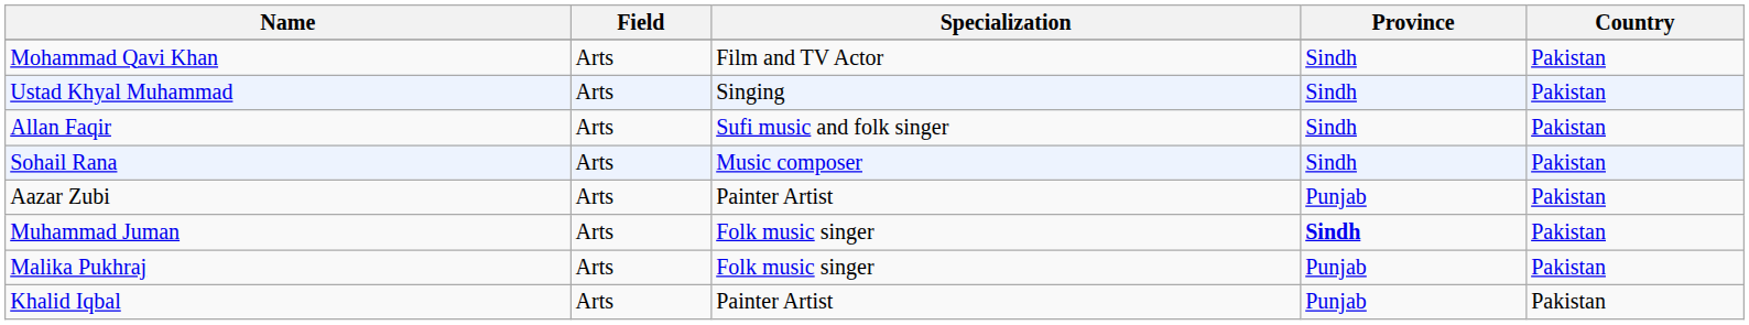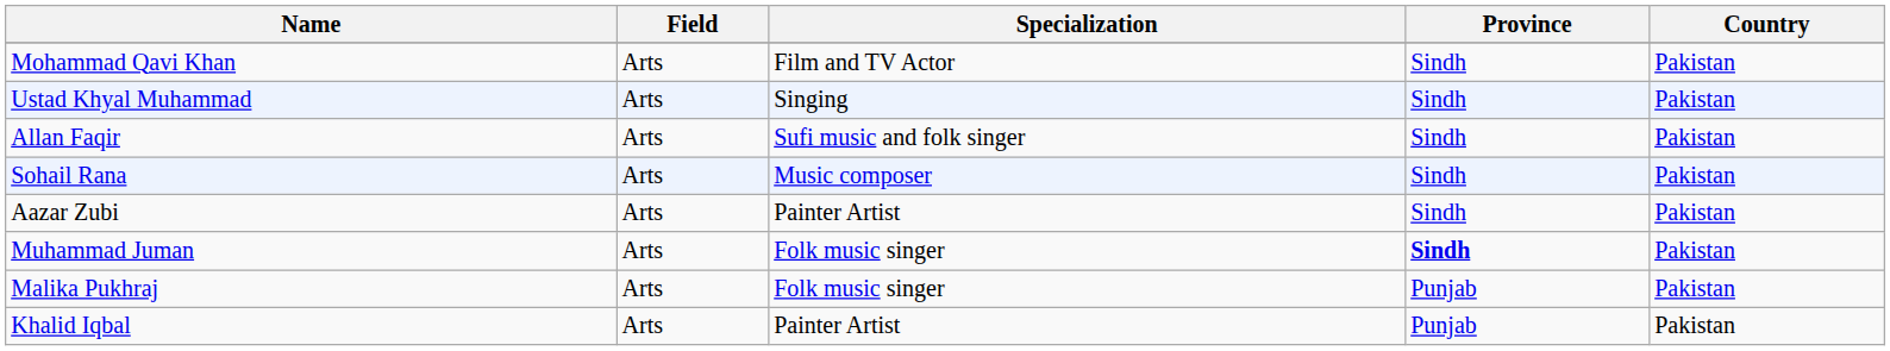 <table class="wikitable sortable" width="100%">
 <tr>
 <th>Name</th>
 <th>Field</th>
 <th>Specialization</th>
 <th>Province</th>
 <th>Country</th>
 </tr>
 <tr bgcolor=#edf3fe>
 </tr>
 <tr>
 <td><a href='#'>Mohammad Qavi Khan</a></td>
 <td>Arts</td>
 <td>Film and TV Actor</td>
 <td><a href='#'>Sindh</a></td>
 <td><a href='#'>Pakistan</a></td>
 </tr>
 <tr bgcolor=#edf3fe>
 <td><a href='#'>Ustad Khyal Muhammad</a></td>
 <td>Arts</td>
 <td>Singing</td>
 <td><a href='#'>Sindh</a></td>
 <td><a href='#'>Pakistan</a></td>
 </tr>
 <tr>
 <td><a href='#'>Allan Faqir</a></td>
 <td>Arts</td>
 <td><a href='#'>Sufi music</a> and folk singer</td>
 <td><a href='#'>Sindh</a></td>
 <td><a href='#'>Pakistan</a></td>
 </tr>
 <tr bgcolor=#edf3fe>
 <td><a href='#'>Sohail Rana</a></td>
 <td>Arts</td>
 <td><a href='#'>Music composer</a></td>
 <td><a href='#'>Sindh</a></td>
 <td><a href='#'>Pakistan</a></td>
 </tr>
 <tr>
 <td>Aazar Zubi</td>
 <td>Arts</td>
 <td>Painter Artist</td>
-<td><a href='#'>Punjab</a></td>
+<td><a href='#'>Sindh</a></td>
 <td><a href='#'>Pakistan</a></td>
 </tr>
 <tr>
 <td><a href='#'>Muhammad Juman</a></td>
 <td>Arts</td>
 <td><a href='#'>Folk music</a> singer</td>
 <td><strong><a href='#'>Sindh</a></strong></td>
 <td><a href='#'>Pakistan</a></td>
 </tr>
 <tr>
 <td><a href='#'>Malika Pukhraj</a></td>
 <td>Arts</td>
 <td><a href='#'>Folk music</a> singer</td>
 <td><a href='#'>Punjab</a></td>
 <td><a href='#'>Pakistan</a></td>
 </tr>
 <tr>
 <td><a href='#'>Khalid Iqbal</a></td>
 <td>Arts</td>
 <td>Painter Artist</td>
 <td><a href='#'>Punjab</a></td>
 <td>Pakistan</td>
 </tr>
 </table>
